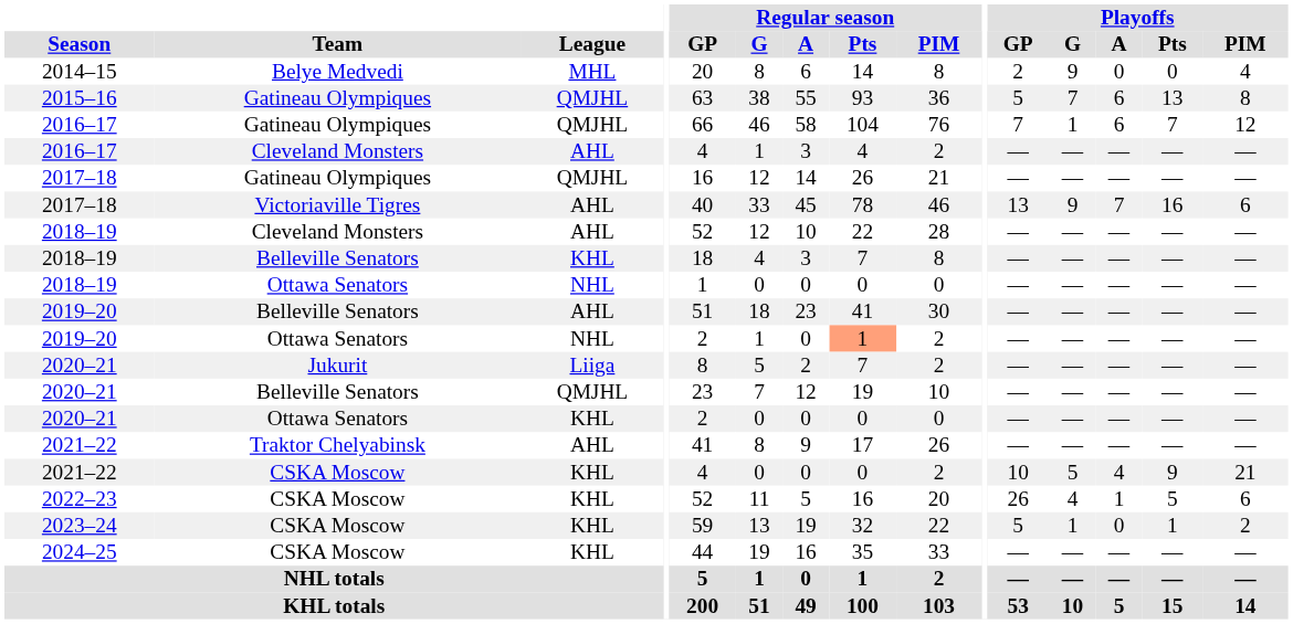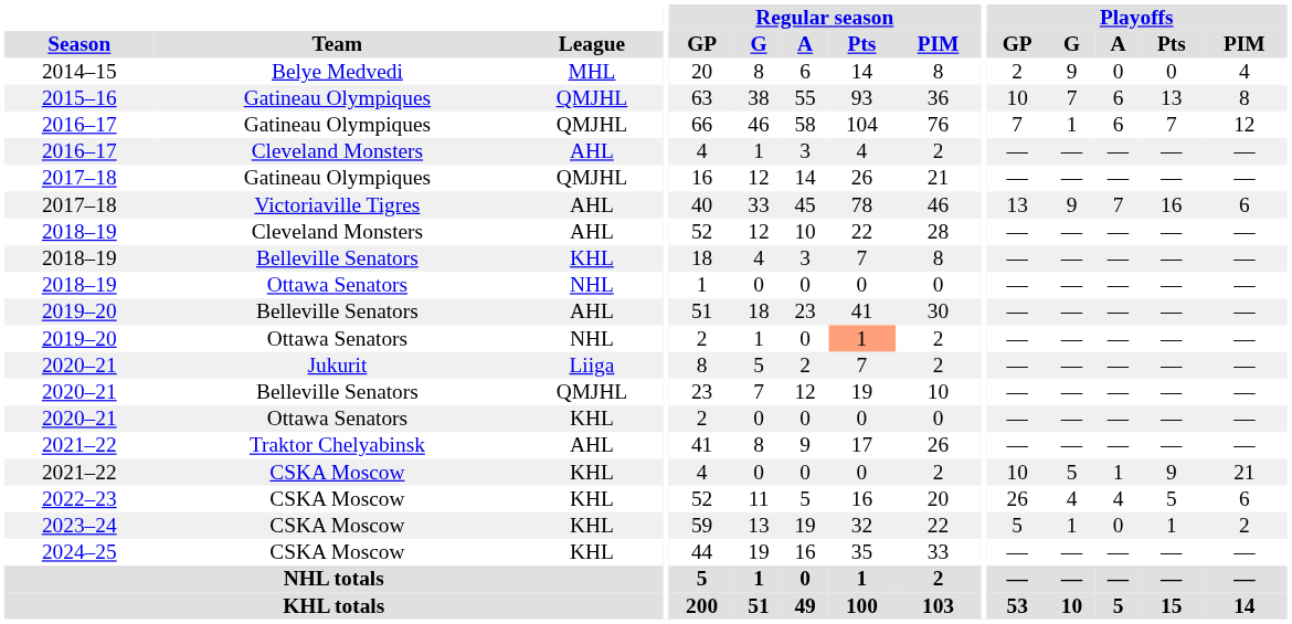 <table border="0" cellpadding="1" cellspacing="0" style="text-align:center; width:60em">
 <tr bgcolor="#e0e0e0">
 <th colspan="3" bgcolor="#ffffff"></th>
 <th rowspan="98" bgcolor="#ffffff"></th>
 <th colspan="5"><a href='#'>Regular season</a></th>
 <th rowspan="98" bgcolor="#ffffff"></th>
 <th colspan="5"><a href='#'>Playoffs</a></th>
 </tr>
 <tr bgcolor="#e0e0e0">
 <th><a href='#'>Season</a></th>
 <th>Team</th>
 <th>League</th>
 <th>GP</th>
 <th><a href='#'>G</a></th>
 <th><a href='#'>A</a></th>
 <th><a href='#'>Pts</a></th>
 <th><a href='#'>PIM</a></th>
 <th>GP</th>
 <th>G</th>
 <th>A</th>
 <th>Pts</th>
 <th>PIM</th>
 </tr>
 <tr>
 <td>2014–15</td>
 <td><a href='#'>Belye Medvedi</a></td>
 <td><a href='#'>MHL</a></td>
 <td>20</td>
 <td>8</td>
 <td>6</td>
 <td>14</td>
 <td>8</td>
 <td>2</td>
 <td>9</td>
 <td>0</td>
 <td>0</td>
 <td>4</td>
 </tr>
 <tr bgcolor="#f0f0f0">
 <td><a href='#'>2015–16</a></td>
 <td><a href='#'>Gatineau Olympiques</a></td>
 <td><a href='#'>QMJHL</a></td>
 <td>63</td>
 <td>38</td>
 <td>55</td>
 <td>93</td>
 <td>36</td>
-<td>5</td>
+<td>10</td>
 <td>7</td>
 <td>6</td>
 <td>13</td>
 <td>8</td>
 </tr>
 <tr>
 <td><a href='#'>2016–17</a></td>
 <td>Gatineau Olympiques</td>
 <td>QMJHL</td>
 <td>66</td>
 <td>46</td>
 <td>58</td>
 <td>104</td>
 <td>76</td>
 <td>7</td>
 <td>1</td>
 <td>6</td>
 <td>7</td>
 <td>12</td>
 </tr>
 <tr bgcolor="#f0f0f0">
 <td><a href='#'>2016–17</a></td>
 <td><a href='#'>Cleveland Monsters</a></td>
 <td><a href='#'>AHL</a></td>
 <td>4</td>
 <td>1</td>
 <td>3</td>
 <td>4</td>
 <td>2</td>
 <td>—</td>
 <td>—</td>
 <td>—</td>
 <td>—</td>
 <td>—</td>
 </tr>
 <tr>
 <td><a href='#'>2017–18</a></td>
 <td>Gatineau Olympiques</td>
 <td>QMJHL</td>
 <td>16</td>
 <td>12</td>
 <td>14</td>
 <td>26</td>
 <td>21</td>
 <td>—</td>
 <td>—</td>
 <td>—</td>
 <td>—</td>
 <td>—</td>
 </tr>
 <tr bgcolor="#f0f0f0">
 <td>2017–18</td>
 <td><a href='#'>Victoriaville Tigres</a></td>
 <td>AHL</td>
 <td>40</td>
 <td>33</td>
 <td>45</td>
 <td>78</td>
 <td>46</td>
 <td>13</td>
 <td>9</td>
 <td>7</td>
 <td>16</td>
 <td>6</td>
 </tr>
 <tr>
 <td><a href='#'>2018–19</a></td>
 <td>Cleveland Monsters</td>
 <td>AHL</td>
 <td>52</td>
 <td>12</td>
 <td>10</td>
 <td>22</td>
 <td>28</td>
 <td>—</td>
 <td>—</td>
 <td>—</td>
 <td>—</td>
 <td>—</td>
 </tr>
 <tr bgcolor="#f0f0f0">
 <td>2018–19</td>
 <td><a href='#'>Belleville Senators</a></td>
 <td><a href='#'>KHL</a></td>
 <td>18</td>
 <td>4</td>
 <td>3</td>
 <td>7</td>
 <td>8</td>
 <td>—</td>
 <td>—</td>
 <td>—</td>
 <td>—</td>
 <td>—</td>
 </tr>
 <tr>
 <td><a href='#'>2018–19</a></td>
 <td><a href='#'>Ottawa Senators</a></td>
 <td><a href='#'>NHL</a></td>
 <td>1</td>
 <td>0</td>
 <td>0</td>
 <td>0</td>
 <td>0</td>
 <td>—</td>
 <td>—</td>
 <td>—</td>
 <td>—</td>
 <td>—</td>
 </tr>
 <tr bgcolor="#f0f0f0">
 <td><a href='#'>2019–20</a></td>
 <td>Belleville Senators</td>
 <td>AHL</td>
 <td>51</td>
 <td>18</td>
 <td>23</td>
 <td>41</td>
 <td>30</td>
 <td>—</td>
 <td>—</td>
 <td>—</td>
 <td>—</td>
 <td>—</td>
 </tr>
 <tr>
 <td><a href='#'>2019–20</a></td>
 <td>Ottawa Senators</td>
 <td>NHL</td>
 <td>2</td>
 <td>1</td>
 <td>0</td>
 <td style="background: lightsalmon;">1</td>
 <td>2</td>
 <td>—</td>
 <td>—</td>
 <td>—</td>
 <td>—</td>
 <td>—</td>
 </tr>
 <tr bgcolor="#f0f0f0">
 <td><a href='#'>2020–21</a></td>
 <td><a href='#'>Jukurit</a></td>
 <td><a href='#'>Liiga</a></td>
 <td>8</td>
 <td>5</td>
 <td>2</td>
 <td>7</td>
 <td>2</td>
 <td>—</td>
 <td>—</td>
 <td>—</td>
 <td>—</td>
 <td>—</td>
 </tr>
 <tr>
 <td><a href='#'>2020–21</a></td>
 <td>Belleville Senators</td>
 <td>QMJHL</td>
 <td>23</td>
 <td>7</td>
 <td>12</td>
 <td>19</td>
 <td>10</td>
 <td>—</td>
 <td>—</td>
 <td>—</td>
 <td>—</td>
 <td>—</td>
 </tr>
 <tr bgcolor="#f0f0f0">
 <td><a href='#'>2020–21</a></td>
 <td>Ottawa Senators</td>
 <td>KHL</td>
 <td>2</td>
 <td>0</td>
 <td>0</td>
 <td>0</td>
 <td>0</td>
 <td>—</td>
 <td>—</td>
 <td>—</td>
 <td>—</td>
 <td>—</td>
 </tr>
 <tr>
 <td><a href='#'>2021–22</a></td>
 <td><a href='#'>Traktor Chelyabinsk</a></td>
 <td>AHL</td>
 <td>41</td>
 <td>8</td>
 <td>9</td>
 <td>17</td>
 <td>26</td>
 <td>—</td>
 <td>—</td>
 <td>—</td>
 <td>—</td>
 <td>—</td>
 </tr>
 <tr bgcolor="#f0f0f0">
 <td>2021–22</td>
 <td><a href='#'>CSKA Moscow</a></td>
 <td>KHL</td>
 <td>4</td>
 <td>0</td>
 <td>0</td>
 <td>0</td>
 <td>2</td>
 <td>10</td>
 <td>5</td>
-<td>4</td>
+<td>1</td>
 <td>9</td>
 <td>21</td>
 </tr>
 <tr>
 <td><a href='#'>2022–23</a></td>
 <td>CSKA Moscow</td>
 <td>KHL</td>
 <td>52</td>
 <td>11</td>
 <td>5</td>
 <td>16</td>
 <td>20</td>
 <td>26</td>
 <td>4</td>
-<td>1</td>
+<td>4</td>
 <td>5</td>
 <td>6</td>
 </tr>
 <tr bgcolor="#f0f0f0">
 <td><a href='#'>2023–24</a></td>
 <td>CSKA Moscow</td>
 <td>KHL</td>
 <td>59</td>
 <td>13</td>
 <td>19</td>
 <td>32</td>
 <td>22</td>
 <td>5</td>
 <td>1</td>
 <td>0</td>
 <td>1</td>
 <td>2</td>
 </tr>
 <tr>
 <td><a href='#'>2024–25</a></td>
 <td>CSKA Moscow</td>
 <td>KHL</td>
 <td>44</td>
 <td>19</td>
 <td>16</td>
 <td>35</td>
 <td>33</td>
 <td>—</td>
 <td>—</td>
 <td>—</td>
 <td>—</td>
 <td>—</td>
 </tr>
 <tr bgcolor="#e0e0e0">
 <th colspan="3">NHL totals</th>
 <th>5</th>
 <th>1</th>
 <th>0</th>
 <th>1</th>
 <th>2</th>
 <th>—</th>
 <th>—</th>
 <th>—</th>
 <th>—</th>
 <th>—</th>
 </tr>
 <tr bgcolor="#e0e0e0">
 <th colspan="3">KHL totals</th>
 <th>200</th>
 <th>51</th>
 <th>49</th>
 <th>100</th>
 <th>103</th>
 <th>53</th>
 <th>10</th>
 <th>5</th>
 <th>15</th>
 <th>14</th>
 </tr>
 </table>
